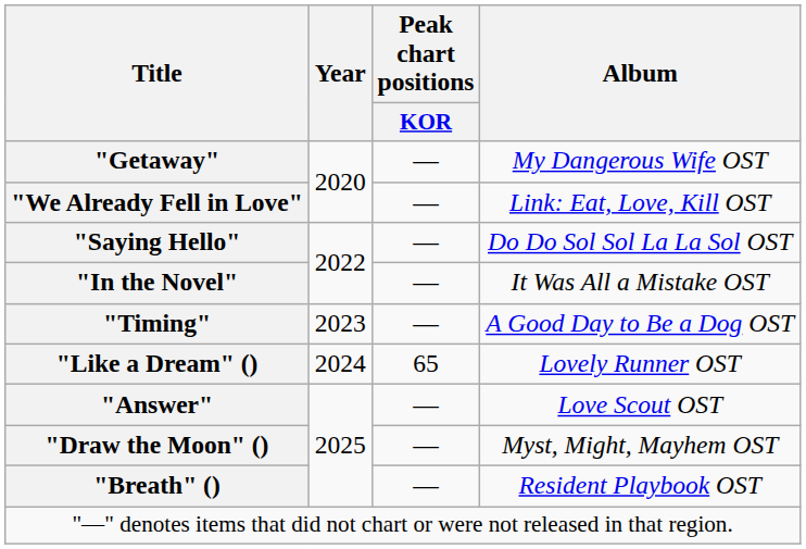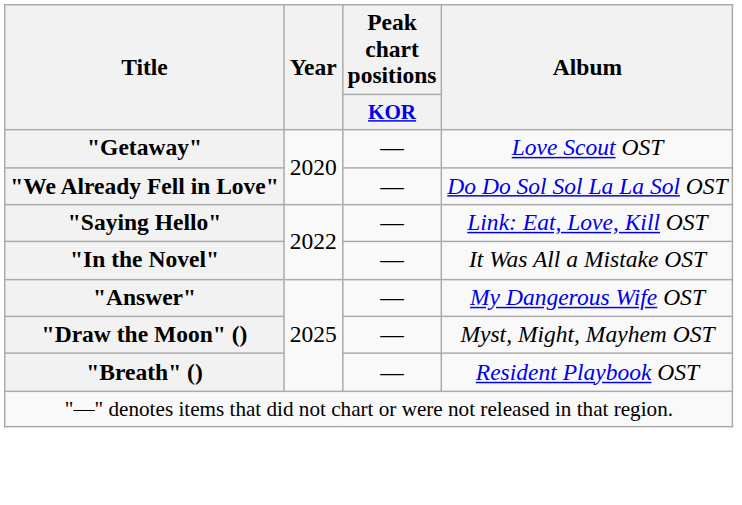 <table class="wikitable plainrowheaders" style="text-align:center">
 <tr>
 <th scope="col" rowspan="2">Title</th>
 <th scope="col" rowspan="2">Year</th>
 <th scope="col" colspan="1">Peak chart positions</th>
 <th scope="col" rowspan="2">Album</th>
 </tr>
 <tr>
 <th scope="col" style="width:3em;font-size:90%"><a href='#'>KOR</a><br></th>
 </tr>
 <tr>
 <th scope="row">"Getaway"</th>
 <td rowspan="2">2020</td>
 <td>—</td>
-<td><em><a href='#'>My Dangerous Wife</a> OST</em></td>
+<td><em><a href='#'>Love Scout</a> OST</em></td>
 </tr>
 <tr>
 <th scope="row">"We Already Fell in Love"<br></th>
 <td>—</td>
-<td><em><a href='#'>Link: Eat, Love, Kill</a> OST</em></td>
+<td><em><a href='#'>Do Do Sol Sol La La Sol</a> OST</em></td>
 </tr>
 <tr>
 <th scope="row">"Saying Hello"</th>
 <td rowspan="2">2022</td>
 <td>—</td>
-<td><em><a href='#'>Do Do Sol Sol La La Sol</a> OST</em></td>
+<td><em><a href='#'>Link: Eat, Love, Kill</a> OST</em></td>
 </tr>
 <tr>
 <th scope="row">"In the Novel"</th>
 <td>—</td>
 <td><em>It Was All a Mistake OST</em></td>
 </tr>
 <tr>
-<th scope="row">"Timing"</th>
-<td>2023</td>
-<td>—</td>
-<td><em><a href='#'>A Good Day to Be a Dog</a> OST</em></td>
-</tr>
-<tr>
-<th scope="row">"Like a Dream" ()</th>
-<td>2024</td>
-<td>65</td>
-<td><em><a href='#'>Lovely Runner</a> OST</em></td>
-</tr>
-<tr>
 <th scope="row">"Answer"</th>
 <td rowspan="3">2025</td>
 <td>—</td>
-<td><em><a href='#'>Love Scout</a> OST</em></td>
+<td><em><a href='#'>My Dangerous Wife</a> OST</em></td>
 </tr>
 <tr>
 <th scope="row">"Draw the Moon" ()<br></th>
 <td>—</td>
 <td><em>Myst, Might, Mayhem OST</em></td>
 </tr>
 <tr>
 <th scope="row">"Breath" ()</th>
 <td>—</td>
 <td><em><a href='#'>Resident Playbook</a> OST</em></td>
 </tr>
 <tr>
 <td colspan="4" style="text-align:center; font-size:90%">"—" denotes items that did not chart or were not released in that region.</td>
 </tr>
 </table>
